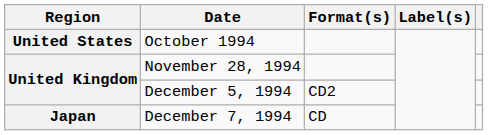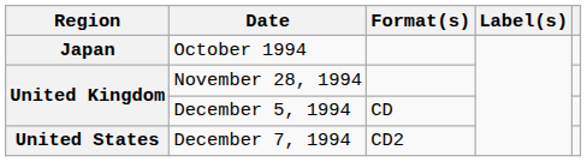 <table class="wikitable plainrowheaders">
 <tr>
 <th scope="col">Region</th>
 <th scope="col">Date</th>
 <th scope="col">Format(s)</th>
 <th scope="col">Label(s)</th>
 <th scope="col"></th>
 </tr>
 <tr>
-<th scope="row">United States</th>
+<th scope="row">Japan</th>
 <td>October 1994</td>
 <td></td>
 <td rowspan="4"></td>
 <td></td>
 </tr>
 <tr>
 <th scope="row" rowspan="2">United Kingdom</th>
 <td>November 28, 1994</td>
 <td></td>
 <td></td>
 </tr>
 <tr>
 <td>December 5, 1994</td>
+<td>CD</td>
+<td></td>
+</tr>
+<tr>
+<th scope="row">United States</th>
+<td>December 7, 1994</td>
 <td>CD2</td>
 <td></td>
 </tr>
-<tr>
-<th scope="row">Japan</th>
-<td>December 7, 1994</td>
-<td>CD</td>
-<td></td>
-</tr>
 </table>
